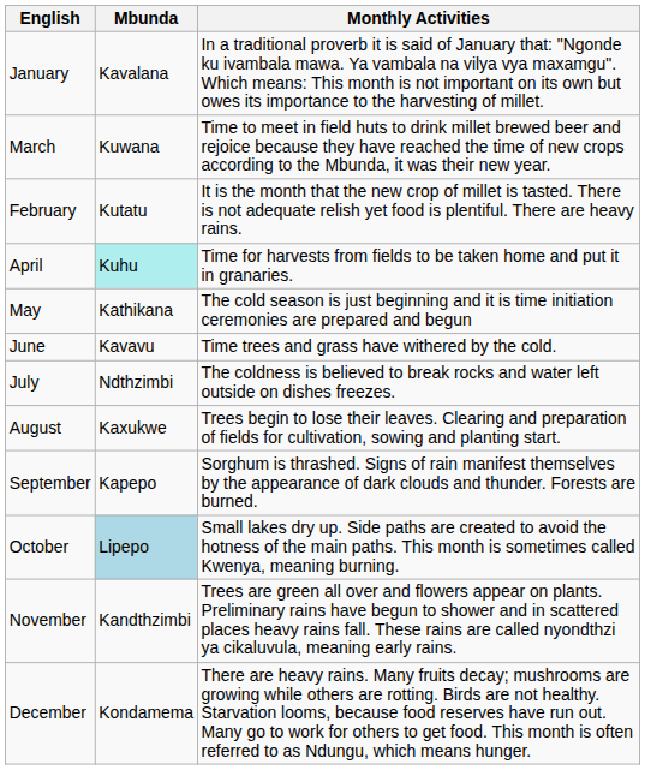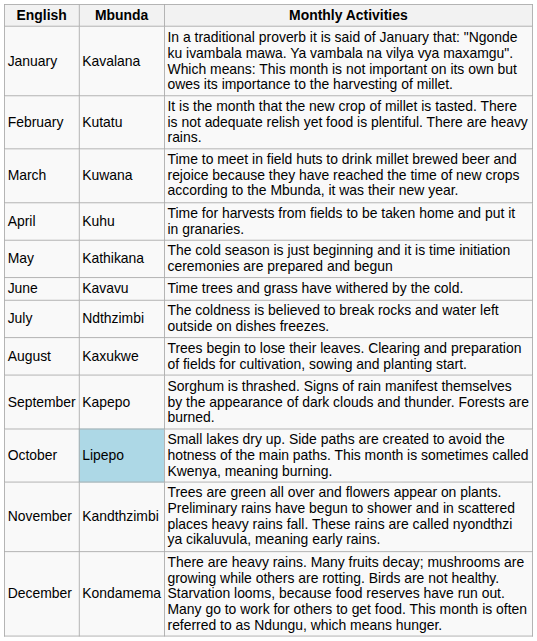 <table class="wikitable">
 <tr>
 <th>English</th>
 <th>Mbunda</th>
 <th>Monthly Activities</th>
 </tr>
 <tr>
 <td>January</td>
 <td>Kavalana</td>
 <td>In a traditional proverb it is said of January that: "Ngonde ku ivambala mawa. Ya vambala na vilya vya maxamgu".<br>Which means: This month is not important on its own but owes its importance to the harvesting of millet.</td>
 </tr>
 <tr>
+<td>February</td>
+<td>Kutatu</td>
+<td>It is the month that the new crop of millet is tasted. There is not adequate relish yet food is plentiful. 	There are heavy rains.</td>
+</tr>
+<tr>
 <td>March</td>
 <td>Kuwana</td>
 <td>Time to meet in field huts to drink millet brewed beer and rejoice because they have reached the time of new crops according to the Mbunda, it was their new year.</td>
 </tr>
 <tr>
-<td>February</td>
-<td>Kutatu</td>
-<td>It is the month that the new crop of millet is tasted. There is not adequate relish yet food is plentiful. 	There are heavy rains.</td>
-</tr>
-<tr>
 <td>April</td>
-<td style="background: paleturquoise;">Kuhu</td>
+<td>Kuhu</td>
 <td>Time for harvests from fields to be taken home and put it in granaries.</td>
 </tr>
 <tr>
 <td>May</td>
 <td>Kathikana</td>
 <td>The cold season is just beginning and it is time initiation ceremonies are prepared and begun</td>
 </tr>
 <tr>
 <td>June</td>
 <td>Kavavu</td>
 <td>Time trees and grass have withered by the cold.</td>
 </tr>
 <tr>
 <td>July</td>
 <td>Ndthzimbi</td>
 <td>The coldness is believed to break rocks and water left outside on dishes freezes.</td>
 </tr>
 <tr>
 <td>August</td>
 <td>Kaxukwe</td>
 <td>Trees begin to lose their leaves. Clearing and preparation of fields for cultivation, sowing and planting start.</td>
 </tr>
 <tr>
 <td>September</td>
 <td>Kapepo</td>
 <td>Sorghum is thrashed. Signs of rain manifest themselves by the appearance of dark clouds and thunder. Forests are burned.</td>
 </tr>
 <tr>
 <td>October</td>
 <td style="background: lightblue;">Lipepo</td>
 <td>Small lakes dry up. Side paths are created to avoid the hotness of the main paths. This month is sometimes called Kwenya, meaning burning.</td>
 </tr>
 <tr>
 <td>November</td>
 <td>Kandthzimbi</td>
 <td>Trees are green all over and flowers appear on plants. Preliminary rains have begun to shower and in scattered places heavy rains fall. These rains are called nyondthzi ya cikaluvula, meaning early rains.</td>
 </tr>
 <tr>
 <td>December</td>
 <td>Kondamema</td>
 <td>There are heavy rains. Many fruits decay; mushrooms are growing while others are rotting. Birds are not healthy. Starvation looms, because food reserves have run out. Many go to work for others to get food. This month is often referred to as Ndungu, which means hunger.</td>
 </tr>
 </table>
